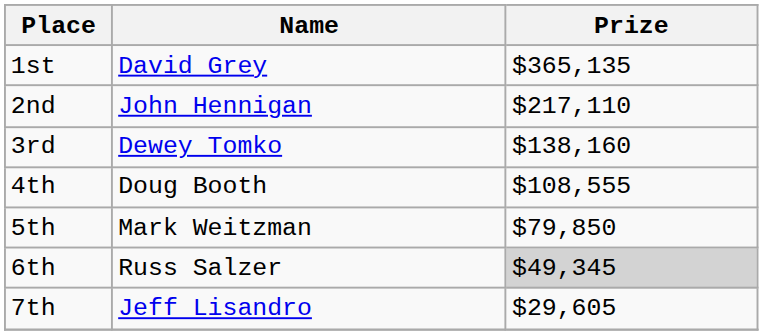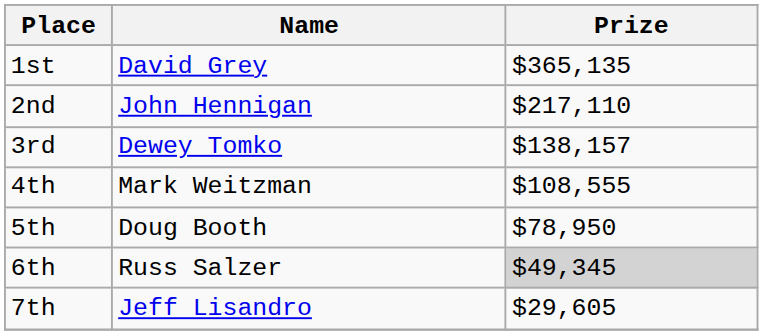 <table class="wikitable">
 <tr>
 <th width="50">Place</th>
 <th width="200">Name</th>
 <th width="125">Prize</th>
 </tr>
 <tr>
 <td>1st</td>
 <td><a href='#'>David Grey</a></td>
 <td>$365,135</td>
 </tr>
 <tr>
 <td>2nd</td>
 <td><a href='#'>John Hennigan</a></td>
 <td>$217,110</td>
 </tr>
 <tr>
 <td>3rd</td>
 <td><a href='#'>Dewey Tomko</a></td>
-<td>$138,160</td>
+<td>$138,157</td>
 </tr>
 <tr>
 <td>4th</td>
-<td>Doug Booth</td>
+<td>Mark Weitzman</td>
 <td>$108,555</td>
 </tr>
 <tr>
 <td>5th</td>
-<td>Mark Weitzman</td>
-<td>$79,850</td>
+<td>Doug Booth</td>
+<td>$78,950</td>
 </tr>
 <tr>
 <td>6th</td>
 <td>Russ Salzer</td>
 <td style="background: lightgrey;">$49,345</td>
 </tr>
 <tr>
 <td>7th</td>
 <td><a href='#'>Jeff Lisandro</a></td>
 <td>$29,605</td>
 </tr>
 <tr>
 </tr>
 </table>
